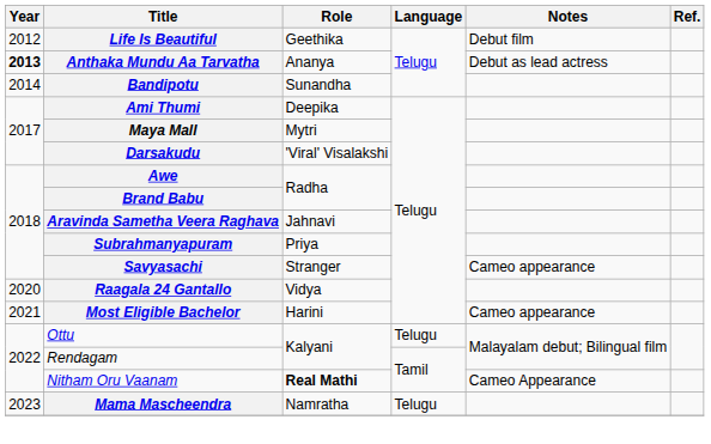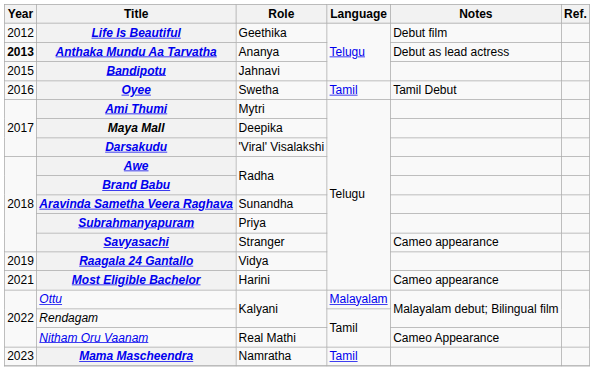 <table class="wikitable plainrowheaders sortable">
 <tr style="background:#ccc; text-align:center;">
 <th scope="col">Year</th>
 <th scope="col">Title</th>
 <th scope="col">Role</th>
 <th scope="col">Language</th>
 <th scope="col" class="unsortable">Notes</th>
 <th scope="col" class="unsortable">Ref.</th>
 </tr>
 <tr>
 <td>2012</td>
 <th scope="row"><em><a href='#'>Life Is Beautiful</a></em></th>
 <td>Geethika</td>
 <td rowspan=3><a href='#'>Telugu</a></td>
 <td>Debut film</td>
 <td></td>
 </tr>
 <tr>
 <td><strong>2013</strong></td>
 <th scope="row"><em><a href='#'>Anthaka Mundu Aa Tarvatha</a></em></th>
 <td>Ananya</td>
 <td>Debut as lead actress</td>
 <td></td>
 </tr>
 <tr>
-<td>2014</td>
+<td>2015</td>
 <th scope="row"><em><a href='#'>Bandipotu</a></em></th>
-<td>Sunandha</td>
+<td>Jahnavi</td>
 <td></td>
+<td></td>
+</tr>
+<tr>
+<td>2016</td>
+<th scope="row"><em><a href='#'>Oyee</a></em></th>
+<td>Swetha</td>
+<td><a href='#'>Tamil</a></td>
+<td>Tamil Debut</td>
 <td></td>
 </tr>
 <tr>
 <td rowspan="3">2017</td>
 <th scope="row"><em><a href='#'>Ami Thumi</a></em></th>
-<td>Deepika</td>
+<td>Mytri</td>
 <td rowspan="10">Telugu</td>
 <td></td>
 <td></td>
 </tr>
 <tr>
 <th scope="row"><em>Maya Mall</em></th>
-<td>Mytri</td>
+<td>Deepika</td>
 <td></td>
 <td></td>
 </tr>
 <tr>
 <th scope="row"><em><a href='#'>Darsakudu</a></em></th>
 <td>'Viral' Visalakshi</td>
 <td></td>
 <td></td>
 </tr>
 <tr>
 <td rowspan="5">2018</td>
 <th scope="row"><em><a href='#'>Awe</a></em></th>
 <td rowspan="2">Radha</td>
 <td></td>
 <td></td>
 </tr>
 <tr>
 <th scope="row"><em><a href='#'>Brand Babu</a></em></th>
 <td></td>
 <td></td>
 </tr>
 <tr>
 <th scope="row"><em><a href='#'>Aravinda Sametha Veera Raghava</a></em></th>
-<td>Jahnavi</td>
+<td>Sunandha</td>
 <td></td>
 <td></td>
 </tr>
 <tr>
 <th scope="row"><em><a href='#'>Subrahmanyapuram</a></em></th>
 <td>Priya</td>
 <td></td>
 <td></td>
 </tr>
 <tr>
 <th scope="row"><em><a href='#'>Savyasachi</a></em></th>
 <td>Stranger</td>
 <td>Cameo appearance</td>
 <td></td>
 </tr>
 <tr>
-<td>2020</td>
+<td>2019</td>
 <th scope="row"><em><a href='#'>Raagala 24 Gantallo</a></em></th>
 <td>Vidya</td>
 <td></td>
 <td><em></em></td>
 </tr>
 <tr>
 <td>2021</td>
 <th scope="row"><em><a href='#'>Most Eligible Bachelor</a></em></th>
 <td>Harini</td>
 <td>Cameo appearance</td>
 <td></td>
 </tr>
 <tr>
 <td rowspan="3">2022</td>
 <td><em><a href='#'>Ottu</a></em></td>
 <td rowspan="2">Kalyani</td>
-<td>Telugu</td>
+<td><a href='#'>Malayalam</a></td>
 <td rowspan="2">Malayalam debut; Bilingual film</td>
 <td rowspan="2"></td>
 </tr>
 <tr>
 <td><em>Rendagam</em></td>
 <td rowspan="2">Tamil</td>
 </tr>
 <tr>
 <td><em><a href='#'>Nitham Oru Vaanam</a></em></td>
-<td><strong>Real Mathi</strong></td>
+<td>Real Mathi</td>
 <td>Cameo Appearance</td>
 <td></td>
 </tr>
 <tr>
 <td>2023</td>
 <th scope="row"><em><a href='#'>Mama Mascheendra</a></em></th>
 <td>Namratha</td>
-<td>Telugu</td>
+<td><a href='#'>Tamil</a></td>
 <td></td>
 <td></td>
 </tr>
 <tr>
 </tr>
 </table>
